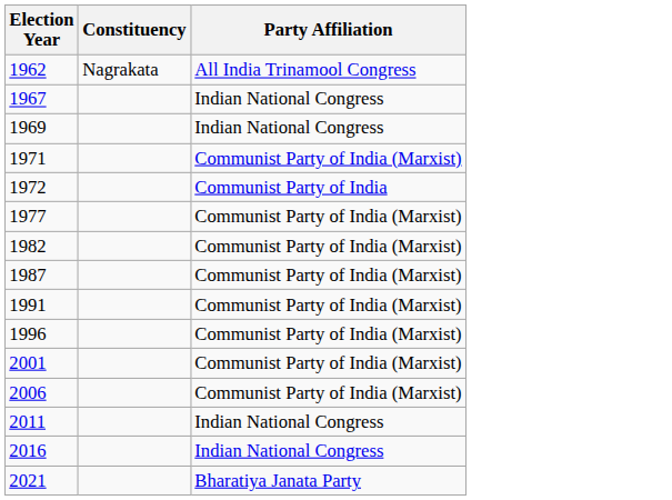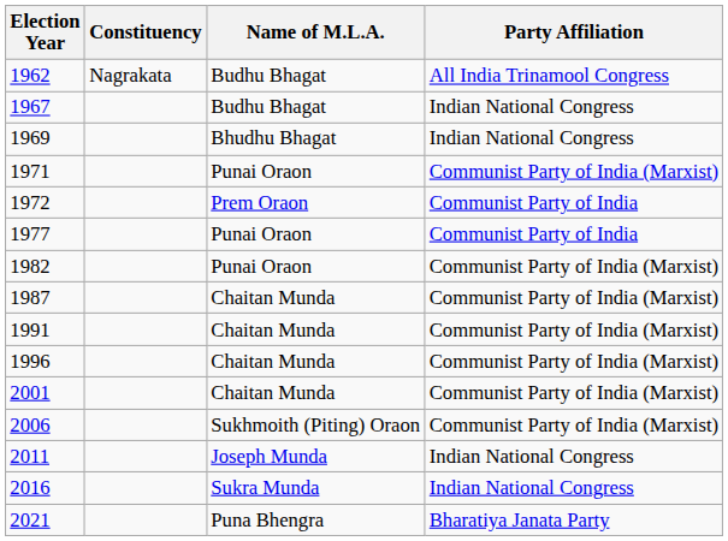 <table class="wikitable sortable"ìÍĦĤĠčw>
 <tr>
 <th>Election<br> Year</th>
 <th>Constituency</th>
+<th>Name of M.L.A.</th>
 <th>Party Affiliation</th>
 </tr>
 <tr>
 <td><a href='#'>1962</a></td>
 <td>Nagrakata</td>
+<td>Budhu Bhagat</td>
 <td><a href='#'>All India Trinamool Congress</a></td>
 </tr>
 <tr>
 <td><a href='#'>1967</a></td>
 <td></td>
+<td>Budhu Bhagat</td>
 <td>Indian National Congress</td>
 </tr>
 <tr>
 <td>1969</td>
 <td></td>
+<td>Bhudhu Bhagat</td>
 <td>Indian National Congress</td>
 </tr>
 <tr>
 <td>1971</td>
 <td></td>
+<td>Punai Oraon</td>
 <td><a href='#'>Communist Party of India (Marxist)</a></td>
 </tr>
 <tr>
 <td>1972</td>
 <td></td>
+<td><a href='#'>Prem Oraon</a></td>
 <td><a href='#'>Communist Party of India</a></td>
 </tr>
 <tr>
 <td>1977</td>
 <td></td>
-<td>Communist Party of India (Marxist)</td>
+<td>Punai Oraon</td>
+<td><a href='#'>Communist Party of India</a></td>
 </tr>
 <tr>
 <td>1982</td>
 <td></td>
+<td>Punai Oraon</td>
 <td>Communist Party of India (Marxist)</td>
 </tr>
 <tr>
 <td>1987</td>
 <td></td>
+<td>Chaitan Munda</td>
 <td>Communist Party of India (Marxist)</td>
 </tr>
 <tr>
 <td>1991</td>
 <td></td>
+<td>Chaitan Munda</td>
 <td>Communist Party of India (Marxist)</td>
 </tr>
 <tr>
 <td>1996</td>
 <td></td>
+<td>Chaitan Munda</td>
 <td>Communist Party of India (Marxist)</td>
 </tr>
 <tr>
 <td><a href='#'>2001</a></td>
 <td></td>
+<td>Chaitan Munda</td>
 <td>Communist Party of India (Marxist)</td>
 </tr>
 <tr>
 <td><a href='#'>2006</a></td>
 <td></td>
+<td>Sukhmoith (Piting) Oraon</td>
 <td>Communist Party of India (Marxist)</td>
 </tr>
 <tr>
 <td><a href='#'>2011</a></td>
 <td></td>
+<td><a href='#'>Joseph Munda</a></td>
 <td>Indian National Congress</td>
 </tr>
 <tr>
 <td><a href='#'>2016</a></td>
 <td></td>
+<td><a href='#'>Sukra Munda</a></td>
 <td><a href='#'>Indian National Congress</a></td>
 </tr>
 <tr>
 <td><a href='#'>2021</a></td>
 <td></td>
+<td>Puna Bhengra</td>
 <td><a href='#'>Bharatiya Janata Party</a></td>
 </tr>
 </table>
